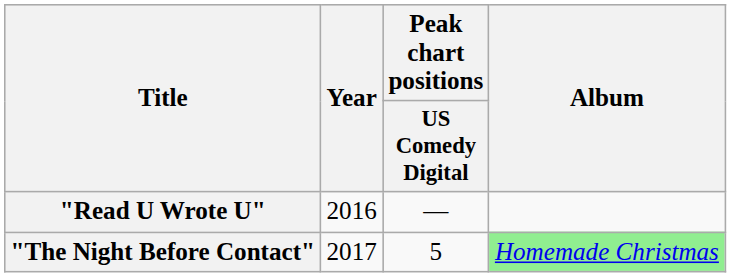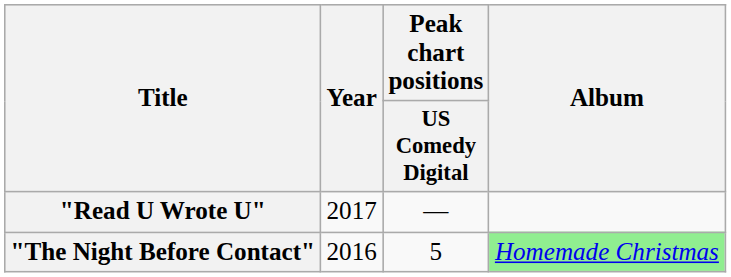 <table class="wikitable plainrowheaders" style="text-align:center;">
 <tr>
 <th scope="col" rowspan="2">Title</th>
 <th scope="col" rowspan="2">Year</th>
 <th scope="col">Peak chart positions</th>
 <th scope="col" rowspan="2">Album</th>
 </tr>
 <tr>
 <th scope="col" style="width:2em;font-size:90%;">US<br>Comedy<br>Digital<br></th>
 </tr>
 <tr>
 <th scope="row">"Read U Wrote U"<br></th>
-<td>2016</td>
+<td>2017</td>
 <td>—</td>
 <td></td>
 </tr>
 <tr>
 <th scope="row">"The Night Before Contact"<br></th>
-<td>2017</td>
+<td>2016</td>
 <td>5</td>
 <td style="background: lightgreen;"><em><a href='#'>Homemade Christmas</a></em></td>
 </tr>
 </table>
